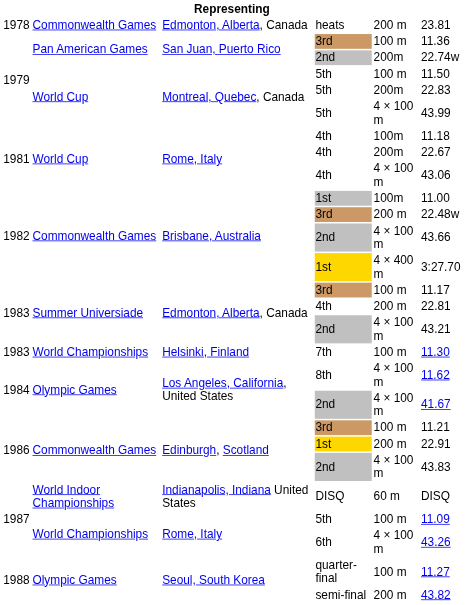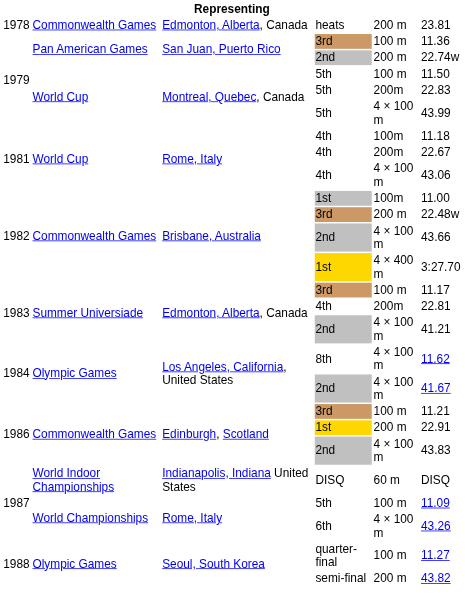 <table>
 <tr>
 <th colspan="6">Representing </th>
 </tr>
 <tr>
 <td>1978</td>
 <td><a href='#'>Commonwealth Games</a></td>
 <td><a href='#'>Edmonton, Alberta</a>, Canada</td>
 <td>heats</td>
 <td>200 m</td>
 <td>23.81</td>
 </tr>
 <tr>
 <td rowspan=5>1979</td>
 <td rowspan=2><a href='#'>Pan American Games</a></td>
 <td rowspan=2><a href='#'>San Juan, Puerto Rico</a></td>
 <td bgcolor="cc9966">3rd</td>
 <td>100 m</td>
 <td>11.36</td>
 </tr>
 <tr>
 <td bgcolor="silver">2nd</td>
-<td>200m</td>
+<td>200 m</td>
 <td>22.74w</td>
 </tr>
 <tr>
 <td rowspan=3><a href='#'>World Cup</a></td>
 <td rowspan=3><a href='#'>Montreal, Quebec</a>, Canada</td>
 <td>5th</td>
 <td>100 m</td>
 <td>11.50</td>
 </tr>
 <tr>
 <td>5th</td>
 <td>200m</td>
 <td>22.83</td>
 </tr>
 <tr>
 <td>5th</td>
 <td>4 × 100 m</td>
 <td>43.99</td>
 </tr>
 <tr>
 <td rowspan=3>1981</td>
 <td rowspan=3><a href='#'>World Cup</a></td>
 <td rowspan=3><a href='#'>Rome, Italy</a></td>
 <td>4th</td>
 <td>100m</td>
 <td>11.18</td>
 </tr>
 <tr>
 <td>4th</td>
 <td>200m</td>
 <td>22.67</td>
 </tr>
 <tr>
 <td>4th</td>
 <td>4 × 100 m</td>
 <td>43.06</td>
 </tr>
 <tr>
 <td rowspan=4>1982</td>
 <td rowspan=4><a href='#'>Commonwealth Games</a></td>
 <td rowspan=4><a href='#'>Brisbane, Australia</a></td>
 <td bgcolor="silver">1st</td>
 <td>100m</td>
 <td>11.00</td>
 </tr>
 <tr>
 <td bgcolor="cc9966">3rd</td>
 <td>200 m</td>
 <td>22.48w</td>
 </tr>
 <tr>
 <td bgcolor="silver">2nd</td>
 <td>4 × 100 m</td>
 <td>43.66</td>
 </tr>
 <tr>
 <td bgcolor="gold">1st</td>
 <td>4 × 400 m</td>
 <td>3:27.70</td>
 </tr>
 <tr>
 <td rowspan=3>1983</td>
 <td rowspan=3><a href='#'>Summer Universiade</a></td>
 <td rowspan=3><a href='#'>Edmonton, Alberta</a>, Canada</td>
 <td bgcolor="cc9966">3rd</td>
 <td>100 m</td>
 <td>11.17</td>
 </tr>
 <tr>
 <td>4th</td>
-<td>200 m</td>
+<td>200m</td>
 <td>22.81</td>
 </tr>
 <tr>
 <td bgcolor="silver">2nd</td>
 <td>4 × 100 m</td>
-<td>43.21</td>
-</tr>
-<tr>
-<td>1983</td>
-<td><a href='#'>World Championships</a></td>
-<td><a href='#'>Helsinki, Finland</a></td>
-<td>7th</td>
-<td>100 m</td>
-<td><a href='#'>11.30</a></td>
+<td>41.21</td>
 </tr>
 <tr>
 <td rowspan=2>1984</td>
 <td rowspan=2><a href='#'>Olympic Games</a></td>
 <td rowspan=2><a href='#'>Los Angeles, California</a>, United States</td>
 <td>8th</td>
 <td>4 × 100 m</td>
 <td><a href='#'>11.62</a></td>
 </tr>
 <tr>
 <td bgcolor="silver">2nd</td>
 <td>4 × 100 m</td>
 <td><a href='#'>41.67</a></td>
 </tr>
 <tr>
 <td rowspan=3>1986</td>
 <td rowspan=3><a href='#'>Commonwealth Games</a></td>
 <td rowspan=3><a href='#'>Edinburgh</a>, <a href='#'>Scotland</a></td>
 <td bgcolor="cc9966">3rd</td>
 <td>100 m</td>
 <td>11.21</td>
 </tr>
 <tr>
 <td bgcolor="gold">1st</td>
 <td>200 m</td>
 <td>22.91</td>
 </tr>
 <tr>
 <td bgcolor="silver">2nd</td>
 <td>4 × 100 m</td>
 <td>43.83</td>
 </tr>
 <tr>
 <td rowspan=3>1987</td>
 <td><a href='#'>World Indoor Championships</a></td>
 <td><a href='#'>Indianapolis, Indiana</a> United States</td>
 <td>DISQ</td>
 <td>60 m</td>
 <td>DISQ</td>
 </tr>
 <tr>
 <td rowspan=2><a href='#'>World Championships</a></td>
 <td rowspan=2><a href='#'>Rome, Italy</a></td>
 <td>5th</td>
 <td>100 m</td>
 <td><a href='#'>11.09</a></td>
 </tr>
 <tr>
 <td>6th</td>
 <td>4 × 100 m</td>
 <td><a href='#'>43.26</a></td>
 </tr>
 <tr>
 <td rowspan=2>1988</td>
 <td rowspan=2><a href='#'>Olympic Games</a></td>
 <td rowspan=2><a href='#'>Seoul, South Korea</a></td>
 <td>quarter-final</td>
 <td>100 m</td>
 <td><a href='#'>11.27</a></td>
 </tr>
 <tr>
 <td>semi-final</td>
 <td>200 m</td>
 <td><a href='#'>43.82</a></td>
 </tr>
 </table>
